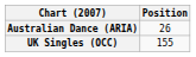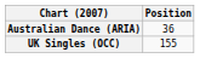 <table class="wikitable plainrowheaders" style="text-align:center">
 <tr>
 <th>Chart (2007)</th>
 <th>Position</th>
 </tr>
 <tr>
 <th scope="row">Australian Dance (ARIA)</th>
-<td>26</td>
+<td>36</td>
 </tr>
 <tr>
 <th scope="row">UK Singles (OCC)</th>
 <td>155</td>
 </tr>
 </table>
